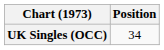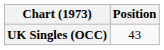 <table class="wikitable plainrowheaders" style="text-align:center;">
 <tr>
 <th scope="col">Chart (1973)</th>
 <th scope="col">Position</th>
 </tr>
 <tr>
 <th scope="row">UK Singles (OCC)</th>
-<td>34</td>
+<td>43</td>
 </tr>
 </table>
